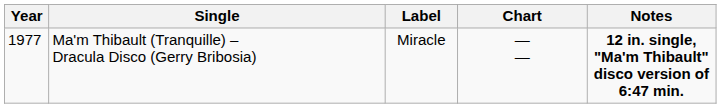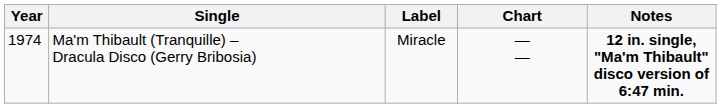 <table class="wikitable">
 <tr>
 <th align="left" valign="top" width="40">Year</th>
 <th align="left" valign="top" width="350">Single</th>
 <th align="center" valign="top" width="70">Label</th>
 <th align="left" valign="top" width="130">Chart</th>
 <th align="left" valign="top" width="130">Notes</th>
 </tr>
 <tr>
-<td align="left" valign="top">1977</td>
+<td align="left" valign="top">1974</td>
 <td align="left" valign="top">Ma'm Thibault (Tranquille) –<br>Dracula Disco (Gerry Bribosia)</td>
 <td align="center" valign="top">Miracle</td>
 <td align="center" valign="top">—<br>—</td>
 <td align="center" valign="top"><strong>12 in. single, "Ma'm Thibault" disco version of 6:47 min.</strong></td>
 </tr>
 </table>
